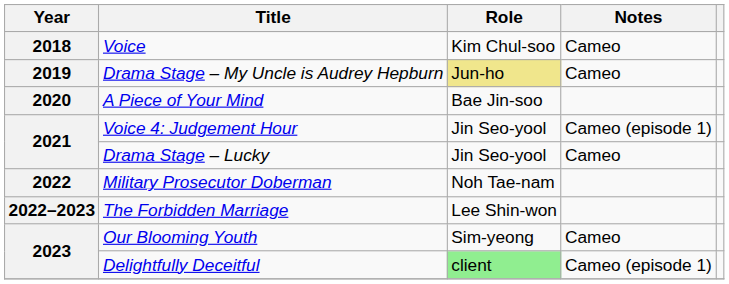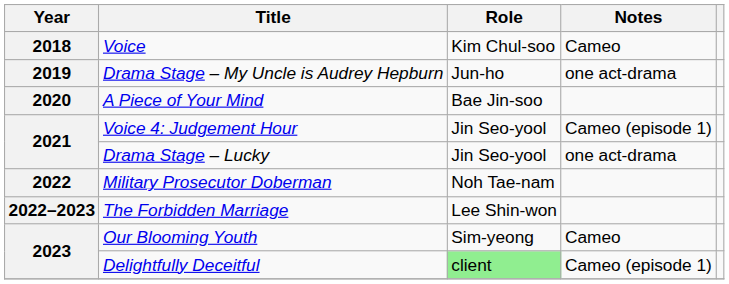 <table class="wikitable sortable plainrowheaders">
 <tr>
 <th>Year</th>
 <th>Title</th>
 <th>Role</th>
 <th>Notes</th>
 <th></th>
 </tr>
 <tr>
 <th scope="row">2018</th>
 <td><em><a href='#'>Voice</a></em></td>
 <td>Kim Chul-soo</td>
 <td>Cameo</td>
 <td style="text-align:center"></td>
 </tr>
 <tr>
 <th scope="row">2019</th>
 <td><em><a href='#'>Drama Stage</a> – My Uncle is Audrey Hepburn</em></td>
-<td style="background: khaki;">Jun-ho</td>
-<td>Cameo</td>
+<td>Jun-ho</td>
+<td>one act-drama</td>
 <td style="text-align:center"></td>
 </tr>
 <tr>
 <th scope="row">2020</th>
 <td><em><a href='#'>A Piece of Your Mind</a></em></td>
 <td>Bae Jin-soo</td>
 <td></td>
 <td style="text-align:center"></td>
 </tr>
 <tr>
 <th scope="row" rowspan="2">2021</th>
 <td><em><a href='#'>Voice 4: Judgement Hour</a></em></td>
 <td>Jin Seo-yool</td>
 <td>Cameo (episode 1)</td>
 <td style="text-align:center"></td>
 </tr>
 <tr>
 <td><em><a href='#'>Drama Stage</a> – Lucky</em></td>
 <td>Jin Seo-yool</td>
-<td>Cameo</td>
+<td>one act-drama</td>
 <td style="text-align:center"></td>
 </tr>
 <tr>
 <th scope="row">2022</th>
 <td><em><a href='#'>Military Prosecutor Doberman</a></em></td>
 <td>Noh Tae-nam</td>
 <td></td>
 <td style="text-align:center"></td>
 </tr>
 <tr>
 <th scope="row">2022–2023</th>
 <td><em><a href='#'>The Forbidden Marriage</a></em></td>
 <td>Lee Shin-won</td>
 <td></td>
 <td style="text-align:center"></td>
 </tr>
 <tr>
 <th scope="row" rowspan=2>2023</th>
 <td><em><a href='#'>Our Blooming Youth</a></em></td>
 <td>Sim-yeong</td>
 <td>Cameo</td>
 <td style="text-align:center"></td>
 </tr>
 <tr>
 <td><em><a href='#'>Delightfully Deceitful</a></em></td>
 <td style="background: lightgreen;">client</td>
 <td>Cameo (episode 1)</td>
 <td style="text-align:center"></td>
 </tr>
 <tr>
 </tr>
 </table>
